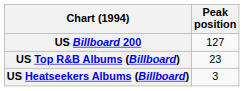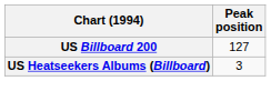 <table class="wikitable sortable plainrowheaders" style="text-align:center">
 <tr>
 <th scope="col">Chart (1994)</th>
 <th scope="col">Peak<br> position</th>
 </tr>
 <tr>
 <th scope="row">US <a href='#'><em>Billboard</em> 200</a></th>
 <td>127</td>
 </tr>
 <tr>
-<th scope="row">US <a href='#'>Top R&B Albums</a> (<em><a href='#'>Billboard</a></em>)</th>
-<td>23</td>
-</tr>
-<tr>
 <th scope="row">US <a href='#'>Heatseekers Albums</a> (<em><a href='#'>Billboard</a></em>)</th>
 <td>3</td>
 </tr>
 </table>
